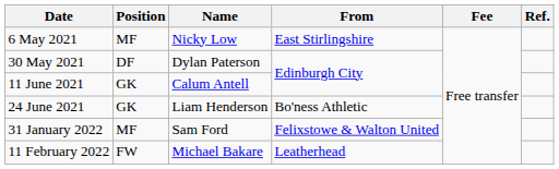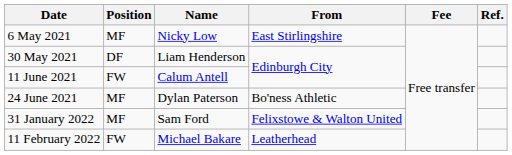 <table class="wikitable">
 <tr>
 <th>Date</th>
 <th>Position</th>
 <th>Name</th>
 <th>From</th>
 <th>Fee</th>
 <th>Ref.</th>
 </tr>
 <tr>
 <td>6 May 2021</td>
 <td>MF</td>
 <td><a href='#'>Nicky Low</a></td>
 <td><a href='#'>East Stirlingshire</a></td>
 <td rowspan="6">Free transfer</td>
 <td></td>
 </tr>
 <tr>
 <td>30 May 2021</td>
 <td>DF</td>
-<td>Dylan Paterson</td>
+<td>Liam Henderson</td>
 <td rowspan="2"><a href='#'>Edinburgh City</a></td>
 <td></td>
 </tr>
 <tr>
 <td>11 June 2021</td>
-<td>GK</td>
+<td>FW</td>
 <td> <a href='#'>Calum Antell</a></td>
 <td></td>
 </tr>
 <tr>
 <td>24 June 2021</td>
-<td>GK</td>
-<td>Liam Henderson</td>
+<td>MF</td>
+<td>Dylan Paterson</td>
 <td>Bo'ness Athletic</td>
 <td></td>
 </tr>
 <tr>
 <td>31 January 2022</td>
 <td>MF</td>
 <td> Sam Ford</td>
 <td> <a href='#'>Felixstowe & Walton United</a></td>
 <td></td>
 </tr>
 <tr>
 <td>11 February 2022</td>
 <td>FW</td>
 <td> <a href='#'>Michael Bakare</a></td>
 <td> <a href='#'>Leatherhead</a></td>
 <td></td>
 </tr>
 </table>
